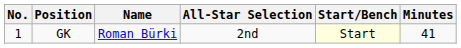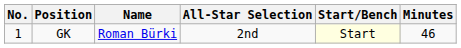 <table class=wikitable style="text-align:center">
 <tr>
 <th scope="col">No.</th>
 <th scope="col">Position</th>
 <th scope="col">Name</th>
 <th scope="col">All-Star Selection</th>
 <th scope="col">Start/Bench</th>
 <th scope="col">Minutes</th>
 </tr>
 <tr>
 <td>1</td>
 <td>GK</td>
 <td align=left> <a href='#'>Roman Bürki</a></td>
 <td>2nd</td>
 <td style="background: lightyellow;">Start</td>
-<td>41</td>
+<td>46</td>
 </tr>
 </table>
